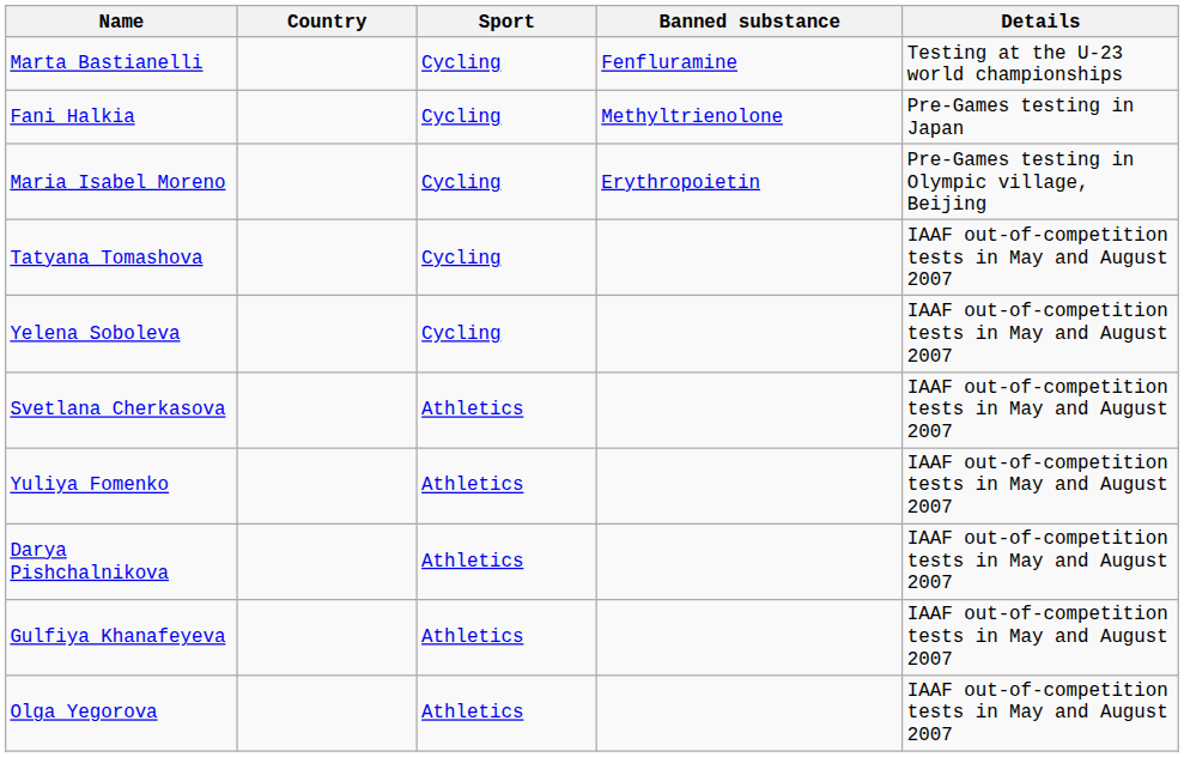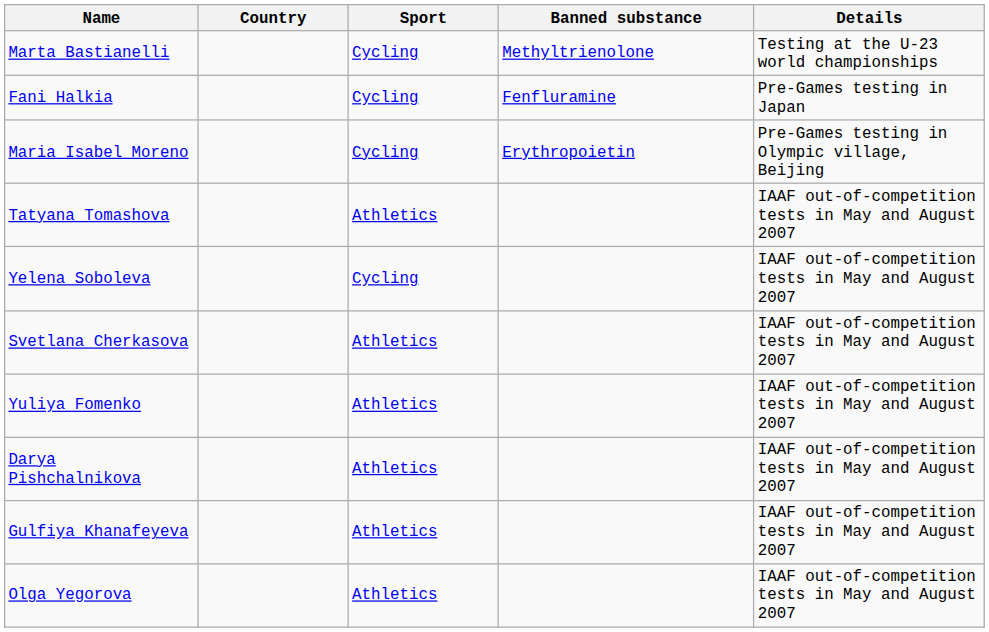 <table class="wikitable sortable" style="font-size:98%;">
 <tr>
 <th style="width:150px;">Name</th>
 <th style="width:115px;">Country</th>
 <th style="width:115px;">Sport</th>
 <th style="width:200px;">Banned substance</th>
 <th style="width:180px;">Details</th>
 </tr>
 <tr>
 <td><a href='#'>Marta Bastianelli</a></td>
 <td></td>
 <td><a href='#'>Cycling</a></td>
-<td><a href='#'>Fenfluramine</a></td>
+<td><a href='#'>Methyltrienolone</a></td>
 <td>Testing at the U-23 world championships</td>
 </tr>
 <tr>
 <td><a href='#'>Fani Halkia</a></td>
 <td></td>
 <td><a href='#'>Cycling</a></td>
-<td><a href='#'>Methyltrienolone</a></td>
+<td><a href='#'>Fenfluramine</a></td>
 <td>Pre-Games testing in Japan</td>
 </tr>
 <tr>
 <td><a href='#'>Maria Isabel Moreno</a></td>
 <td></td>
 <td><a href='#'>Cycling</a></td>
 <td><a href='#'>Erythropoietin</a></td>
 <td>Pre-Games testing in Olympic village, Beijing</td>
 </tr>
 <tr>
 <td><a href='#'>Tatyana Tomashova</a></td>
 <td></td>
-<td><a href='#'>Cycling</a></td>
+<td><a href='#'>Athletics</a></td>
 <td></td>
 <td>IAAF out-of-competition tests in May and August 2007 </td>
 </tr>
 <tr>
 <td><a href='#'>Yelena Soboleva</a></td>
 <td></td>
 <td><a href='#'>Cycling</a></td>
 <td></td>
 <td>IAAF out-of-competition tests in May and August 2007 </td>
 </tr>
 <tr>
 <td><a href='#'>Svetlana Cherkasova</a></td>
 <td></td>
 <td><a href='#'>Athletics</a></td>
 <td></td>
 <td>IAAF out-of-competition tests in May and August 2007 </td>
 </tr>
 <tr>
 <td><a href='#'>Yuliya Fomenko</a></td>
 <td></td>
 <td><a href='#'>Athletics</a></td>
 <td></td>
 <td>IAAF out-of-competition tests in May and August 2007 </td>
 </tr>
 <tr>
 <td><a href='#'>Darya Pishchalnikova</a></td>
 <td></td>
 <td><a href='#'>Athletics</a></td>
 <td></td>
 <td>IAAF out-of-competition tests in May and August 2007 </td>
 </tr>
 <tr>
 <td><a href='#'>Gulfiya Khanafeyeva</a></td>
 <td></td>
 <td><a href='#'>Athletics</a></td>
 <td></td>
 <td>IAAF out-of-competition tests in May and August 2007 </td>
 </tr>
 <tr>
 <td><a href='#'>Olga Yegorova</a></td>
 <td></td>
 <td><a href='#'>Athletics</a></td>
 <td></td>
 <td>IAAF out-of-competition tests in May and August 2007 </td>
 </tr>
 </table>
